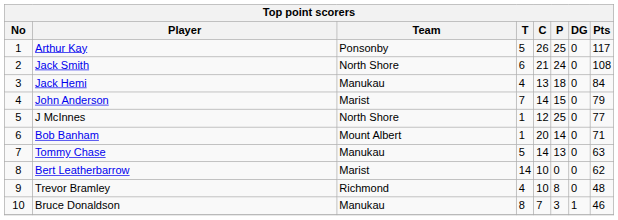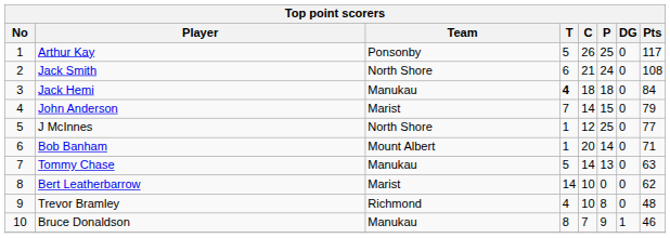 <table class="wikitable collapsible sortable" style="text-align:left; font-size:100%; width:100%;">
 <tr>
 <th colspan="100%">Top point scorers</th>
 </tr>
 <tr>
 <th style="width:5%;">No</th>
 <th style="width:60%;">Player</th>
 <th style="width:50%;">Team</th>
 <th style="width:10%;">T</th>
 <th style="width:10%;">C</th>
 <th style="width:10%;">P</th>
 <th style="width:5%;">DG</th>
 <th style="width:15%;">Pts<br></th>
 </tr>
 <tr>
 <td style="text-align:center;">1</td>
 <td><a href='#'>Arthur Kay</a></td>
 <td>Ponsonby</td>
 <td>5</td>
 <td>26</td>
 <td>25</td>
 <td>0</td>
 <td>117</td>
 </tr>
 <tr>
 <td style="text-align:center;">2</td>
 <td><a href='#'>Jack Smith</a></td>
 <td>North Shore</td>
 <td>6</td>
 <td>21</td>
 <td>24</td>
 <td>0</td>
 <td>108</td>
 </tr>
 <tr>
 <td style="text-align:center;">3</td>
 <td><a href='#'>Jack Hemi</a></td>
 <td>Manukau</td>
-<td>4</td>
-<td>13</td>
+<td><strong>4</strong></td>
+<td>18</td>
 <td>18</td>
 <td>0</td>
 <td>84</td>
 </tr>
 <tr>
 <td style="text-align:center;">4</td>
 <td><a href='#'>John Anderson</a></td>
 <td>Marist</td>
 <td>7</td>
 <td>14</td>
 <td>15</td>
 <td>0</td>
 <td>79</td>
 </tr>
 <tr>
 <td style="text-align:center;">5</td>
 <td>J McInnes</td>
 <td>North Shore</td>
 <td>1</td>
 <td>12</td>
 <td>25</td>
 <td>0</td>
 <td>77</td>
 </tr>
 <tr>
 <td style="text-align:center;">6</td>
 <td><a href='#'>Bob Banham</a></td>
 <td>Mount Albert</td>
 <td>1</td>
 <td>20</td>
 <td>14</td>
 <td>0</td>
 <td>71</td>
 </tr>
 <tr>
 <td style="text-align:center;">7</td>
 <td><a href='#'>Tommy Chase</a></td>
 <td>Manukau</td>
 <td>5</td>
 <td>14</td>
 <td>13</td>
 <td>0</td>
 <td>63</td>
 </tr>
 <tr>
 <td style="text-align:center;">8</td>
 <td><a href='#'>Bert Leatherbarrow</a></td>
 <td>Marist</td>
 <td>14</td>
 <td>10</td>
 <td>0</td>
 <td>0</td>
 <td>62</td>
 </tr>
 <tr>
 <td style="text-align:center;">9</td>
 <td>Trevor Bramley</td>
 <td>Richmond</td>
 <td>4</td>
 <td>10</td>
 <td>8</td>
 <td>0</td>
 <td>48</td>
 </tr>
 <tr>
 <td style="text-align:center;">10</td>
 <td>Bruce Donaldson</td>
 <td>Manukau</td>
 <td>8</td>
 <td>7</td>
-<td>3</td>
+<td>9</td>
 <td>1</td>
 <td>46</td>
 </tr>
 <tr>
 </tr>
 </table>
